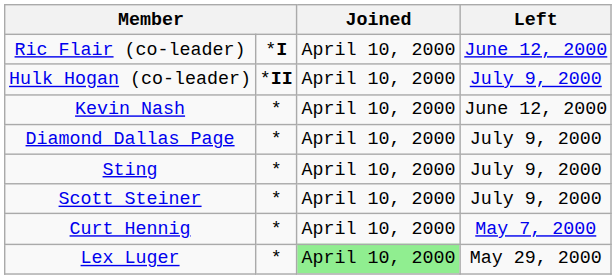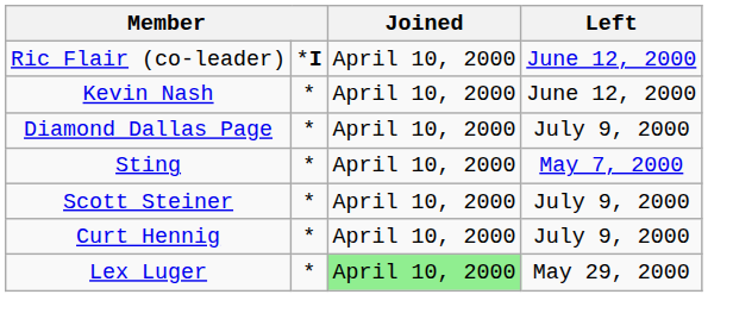 <table class="wikitable sortable" style="text-align:center;">
 <tr>
 <th colspan="2">Member</th>
 <th>Joined</th>
 <th>Left</th>
 </tr>
 <tr>
 <td><a href='#'>Ric Flair</a> (co-leader)</td>
 <td>*<strong>I</strong></td>
 <td>April 10, 2000</td>
 <td><a href='#'>June 12, 2000</a></td>
-</tr>
-<tr>
-<td><a href='#'>Hulk Hogan</a> (co-leader)</td>
-<td>*<strong>II</strong></td>
-<td>April 10, 2000</td>
-<td><a href='#'>July 9, 2000</a></td>
 </tr>
 <tr>
 <td><a href='#'>Kevin Nash</a></td>
 <td>*</td>
 <td>April 10, 2000</td>
 <td>June 12, 2000</td>
 </tr>
 <tr>
 <td><a href='#'>Diamond Dallas Page</a></td>
 <td>*</td>
 <td>April 10, 2000</td>
 <td>July 9, 2000</td>
 </tr>
 <tr>
 <td><a href='#'>Sting</a></td>
 <td>*</td>
 <td>April 10, 2000</td>
-<td>July 9, 2000</td>
+<td><a href='#'>May 7, 2000</a></td>
 </tr>
 <tr>
 <td><a href='#'>Scott Steiner</a></td>
 <td>*</td>
 <td>April 10, 2000</td>
 <td>July 9, 2000</td>
 </tr>
 <tr>
 <td><a href='#'>Curt Hennig</a></td>
 <td>*</td>
 <td>April 10, 2000</td>
-<td><a href='#'>May 7, 2000</a></td>
+<td>July 9, 2000</td>
 </tr>
 <tr>
 <td><a href='#'>Lex Luger</a></td>
 <td>*</td>
 <td style="background: lightgreen;">April 10, 2000</td>
 <td>May 29, 2000</td>
 </tr>
 </table>
